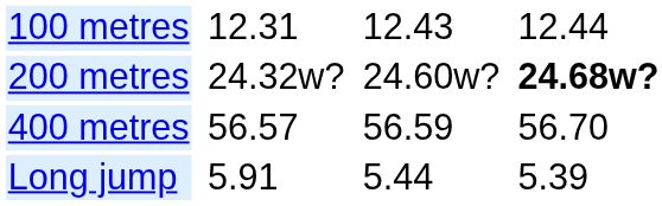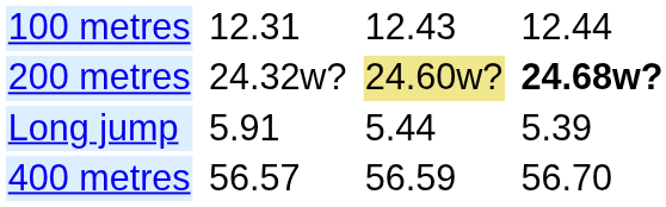 <table>
 <tr>
 <td bgcolor = DDEEFF><a href='#'>100 metres</a></td>
 <td></td>
 <td>12.31</td>
 <td></td>
 <td>12.43</td>
 <td></td>
 <td>12.44</td>
 </tr>
 <tr>
 <td bgcolor = DDEEFF><a href='#'>200 metres</a></td>
 <td></td>
 <td>24.32w?</td>
 <td></td>
-<td>24.60w?</td>
+<td style="background: khaki;">24.60w?</td>
 <td></td>
 <td><strong>24.68w?</strong></td>
+</tr>
+<tr>
+<td bgcolor = DDEEFF><a href='#'>Long jump</a></td>
+<td></td>
+<td>5.91</td>
+<td></td>
+<td>5.44</td>
+<td></td>
+<td>5.39</td>
 </tr>
 <tr>
 <td bgcolor = DDEEFF><a href='#'>400 metres</a></td>
 <td></td>
 <td>56.57</td>
 <td></td>
 <td>56.59</td>
 <td></td>
 <td>56.70</td>
 </tr>
-<tr>
-<td bgcolor = DDEEFF><a href='#'>Long jump</a></td>
-<td></td>
-<td>5.91</td>
-<td></td>
-<td>5.44</td>
-<td></td>
-<td>5.39</td>
-</tr>
 </table>
